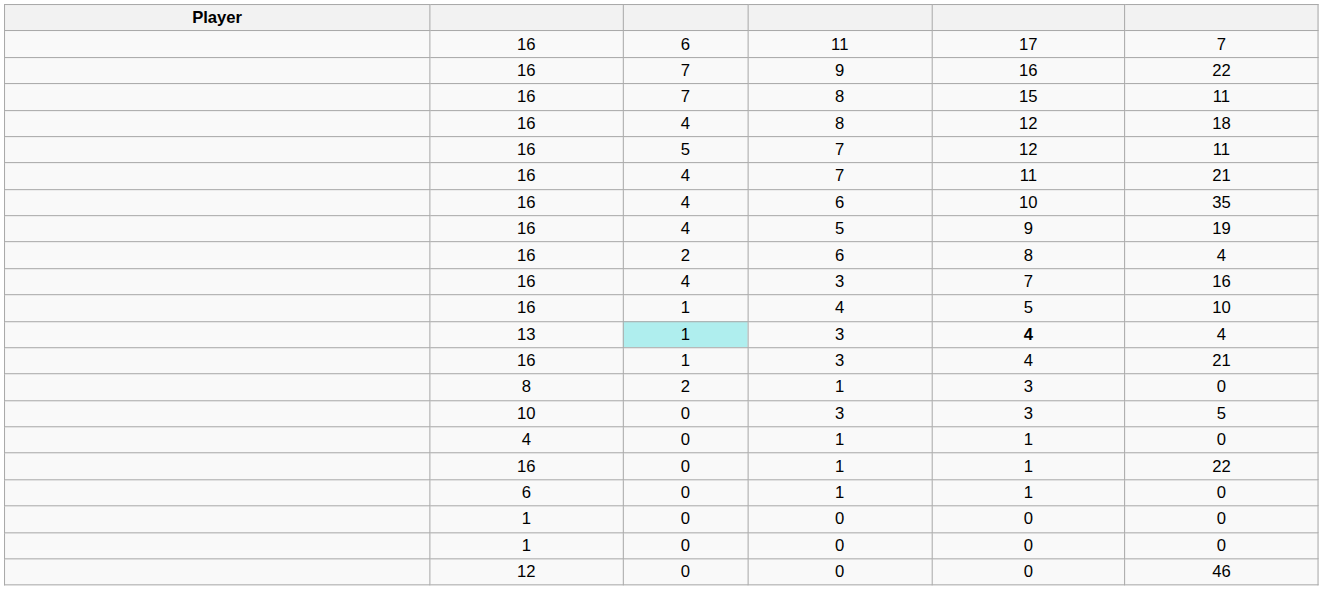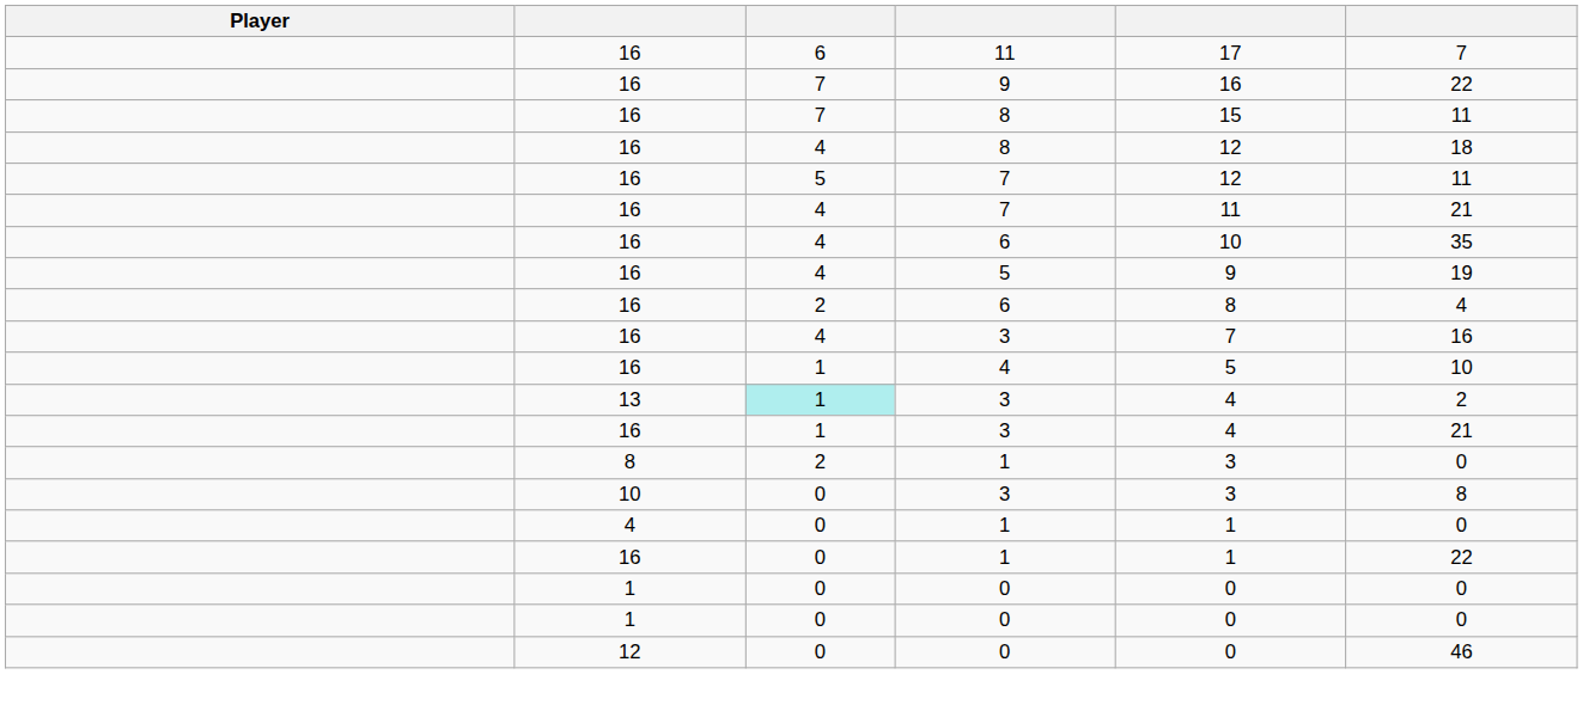 <table class="wikitable sortable" style="width:100%;">
 <tr align=center>
 <th>Player</th>
 <th></th>
 <th></th>
 <th></th>
 <th></th>
 <th></th>
 </tr>
 <tr align=center>
 <td></td>
 <td>16</td>
 <td>6</td>
 <td>11</td>
 <td>17</td>
 <td>7</td>
 </tr>
 <tr align=center>
 <td></td>
 <td>16</td>
 <td>7</td>
 <td>9</td>
 <td>16</td>
 <td>22</td>
 </tr>
 <tr align=center>
 <td></td>
 <td>16</td>
 <td>7</td>
 <td>8</td>
 <td>15</td>
 <td>11</td>
 </tr>
 <tr align=center>
 <td></td>
 <td>16</td>
 <td>4</td>
 <td>8</td>
 <td>12</td>
 <td>18</td>
 </tr>
 <tr align=center>
 <td></td>
 <td>16</td>
 <td>5</td>
 <td>7</td>
 <td>12</td>
 <td>11</td>
 </tr>
 <tr align=center>
 <td></td>
 <td>16</td>
 <td>4</td>
 <td>7</td>
 <td>11</td>
 <td>21</td>
 </tr>
 <tr align=center>
 <td></td>
 <td>16</td>
 <td>4</td>
 <td>6</td>
 <td>10</td>
 <td>35</td>
 </tr>
 <tr align=center>
 <td></td>
 <td>16</td>
 <td>4</td>
 <td>5</td>
 <td>9</td>
 <td>19</td>
 </tr>
 <tr align=center>
 <td></td>
 <td>16</td>
 <td>2</td>
 <td>6</td>
 <td>8</td>
 <td>4</td>
 </tr>
 <tr align=center>
 <td></td>
 <td>16</td>
 <td>4</td>
 <td>3</td>
 <td>7</td>
 <td>16</td>
 </tr>
 <tr align=center>
 <td></td>
 <td>16</td>
 <td>1</td>
 <td>4</td>
 <td>5</td>
 <td>10</td>
 </tr>
 <tr align=center>
 <td></td>
 <td>13</td>
 <td style="background: paleturquoise;">1</td>
 <td>3</td>
-<td><strong>4</strong></td>
 <td>4</td>
+<td>2</td>
 </tr>
 <tr align=center>
 <td></td>
 <td>16</td>
 <td>1</td>
 <td>3</td>
 <td>4</td>
 <td>21</td>
 </tr>
 <tr align=center>
 <td></td>
 <td>8</td>
 <td>2</td>
 <td>1</td>
 <td>3</td>
 <td>0</td>
 </tr>
 <tr align=center>
 <td></td>
 <td>10</td>
 <td>0</td>
 <td>3</td>
 <td>3</td>
-<td>5</td>
+<td>8</td>
 </tr>
 <tr align=center>
 <td></td>
 <td>4</td>
 <td>0</td>
 <td>1</td>
 <td>1</td>
 <td>0</td>
 </tr>
 <tr align=center>
 <td></td>
 <td>16</td>
 <td>0</td>
 <td>1</td>
 <td>1</td>
 <td>22</td>
-</tr>
-<tr align=center>
-<td></td>
-<td>6</td>
-<td>0</td>
-<td>1</td>
-<td>1</td>
-<td>0</td>
 </tr>
 <tr align=center>
 <td></td>
 <td>1</td>
 <td>0</td>
 <td>0</td>
 <td>0</td>
 <td>0</td>
 </tr>
 <tr align=center>
 <td></td>
 <td>1</td>
 <td>0</td>
 <td>0</td>
 <td>0</td>
 <td>0</td>
 </tr>
 <tr align=center>
 <td></td>
 <td>12</td>
 <td>0</td>
 <td>0</td>
 <td>0</td>
 <td>46</td>
 </tr>
 </table>
